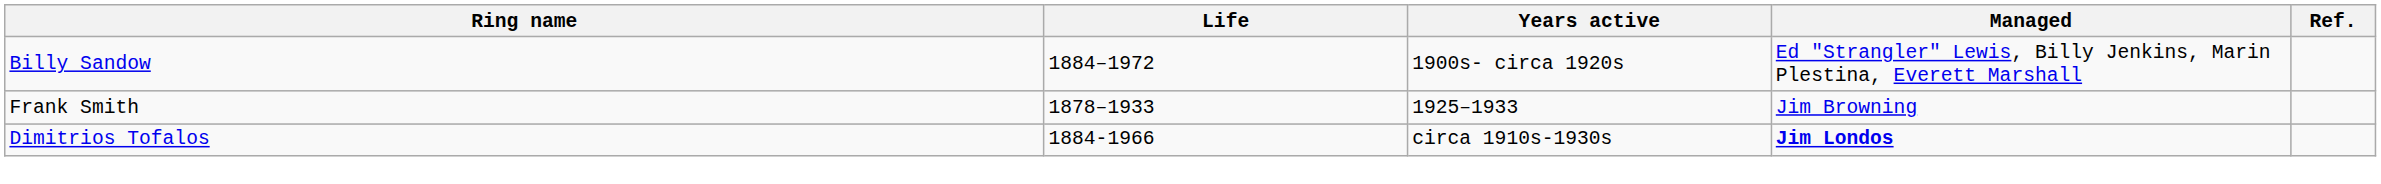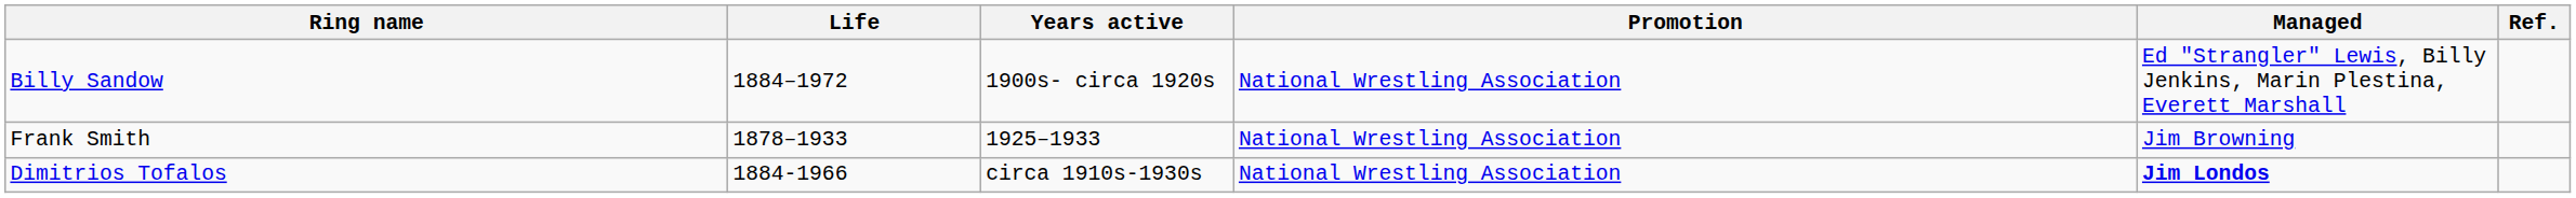 <table class="wikitable sortable" style="font-size: 100%">
 <tr>
 <th width="20%"><strong>Ring name</strong><br></th>
 <th width="7%"><strong>Life</strong></th>
 <th width="7%"><strong>Years active</strong></th>
+<th width="25%"><strong>Promotion</strong></th>
 <th width="10%"><strong>Managed</strong></th>
 <th width="1%"><strong>Ref.</strong></th>
 </tr>
 <tr>
 <td><a href='#'>Billy Sandow</a><br></td>
 <td>1884–1972</td>
 <td>1900s- circa 1920s</td>
+<td><a href='#'>National Wrestling Association</a></td>
 <td><a href='#'>Ed "Strangler" Lewis</a>, Billy Jenkins, Marin Plestina, <a href='#'>Everett Marshall</a></td>
 <td></td>
 </tr>
 <tr>
 <td>Frank Smith<br></td>
 <td>1878–1933</td>
 <td>1925–1933</td>
+<td><a href='#'>National Wrestling Association</a></td>
 <td><a href='#'>Jim Browning</a></td>
 <td></td>
 </tr>
 <tr>
 <td><a href='#'>Dimitrios Tofalos</a></td>
 <td>1884-1966</td>
 <td>circa 1910s-1930s</td>
+<td><a href='#'>National Wrestling Association</a></td>
 <td><strong><a href='#'>Jim Londos</a></strong></td>
 <td></td>
 </tr>
 </table>
